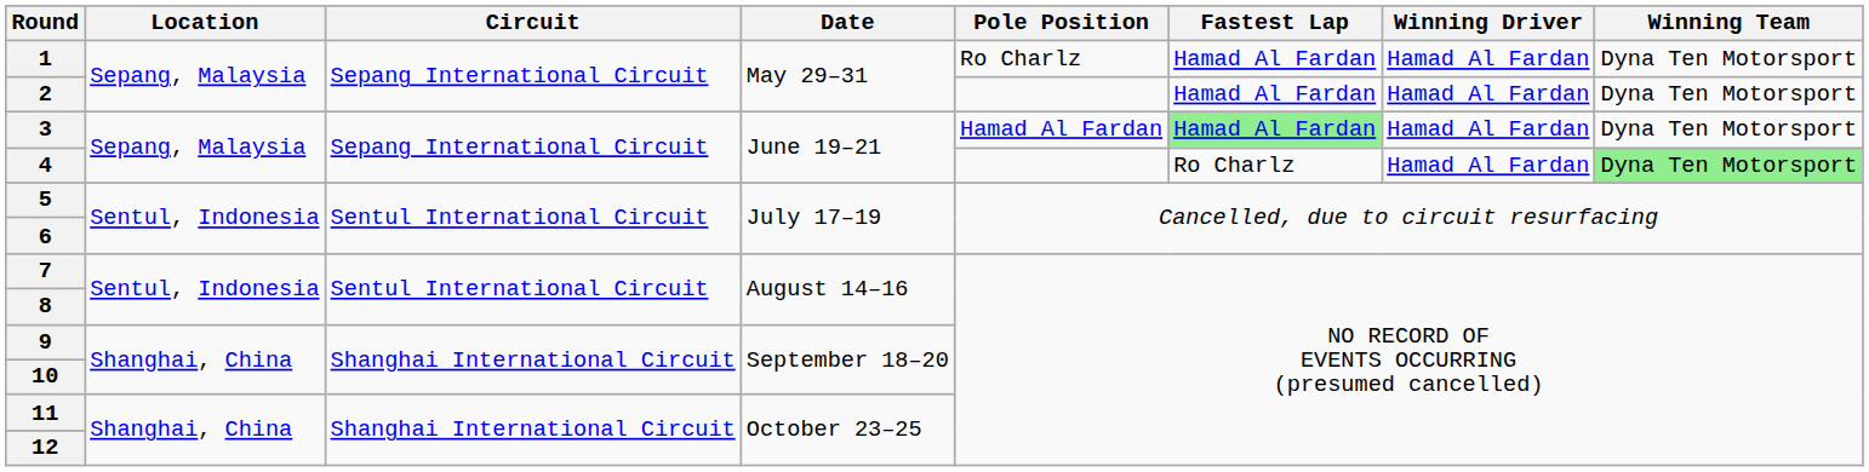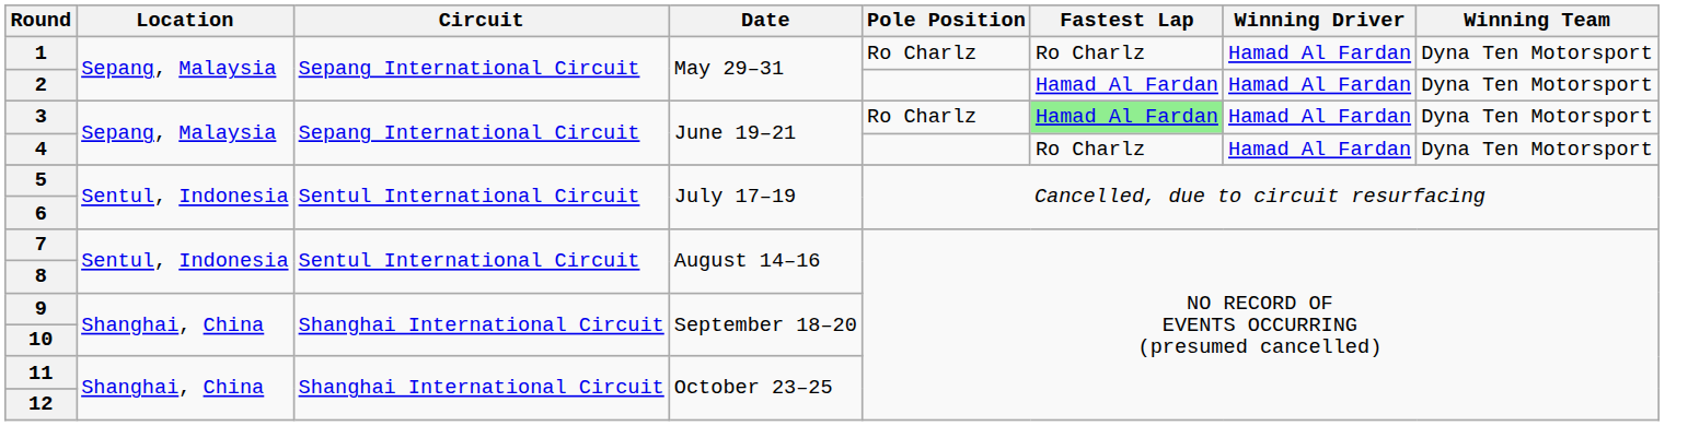 <table class="wikitable" style="font-size:85%;">
 <tr>
 <th>Round</th>
 <th>Location</th>
 <th>Circuit</th>
 <th>Date</th>
 <th>Pole Position</th>
 <th>Fastest Lap</th>
 <th>Winning Driver</th>
 <th>Winning Team</th>
 </tr>
 <tr>
 <th>1</th>
 <td rowspan=2 nowrap> <a href='#'>Sepang</a>, <a href='#'>Malaysia</a></td>
 <td rowspan=2 nowrap><a href='#'>Sepang International Circuit</a></td>
 <td rowspan=2>May 29–31</td>
 <td> Ro Charlz</td>
-<td nowrap> <a href='#'>Hamad Al Fardan</a></td>
+<td> Ro Charlz</td>
 <td nowrap> <a href='#'>Hamad Al Fardan</a></td>
 <td nowrap> Dyna Ten Motorsport</td>
 </tr>
 <tr>
 <th>2</th>
 <td></td>
 <td> <a href='#'>Hamad Al Fardan</a></td>
 <td> <a href='#'>Hamad Al Fardan</a></td>
 <td> Dyna Ten Motorsport</td>
 </tr>
 <tr>
 <th>3</th>
 <td rowspan=2> <a href='#'>Sepang</a>, <a href='#'>Malaysia</a></td>
 <td rowspan=2><a href='#'>Sepang International Circuit</a></td>
 <td rowspan=2>June 19–21</td>
-<td nowrap> <a href='#'>Hamad Al Fardan</a></td>
+<td> Ro Charlz</td>
 <td style="background: lightgreen;"> <a href='#'>Hamad Al Fardan</a></td>
 <td> <a href='#'>Hamad Al Fardan</a></td>
 <td> Dyna Ten Motorsport</td>
 </tr>
 <tr>
 <th>4</th>
 <td></td>
 <td> Ro Charlz</td>
 <td> <a href='#'>Hamad Al Fardan</a></td>
-<td style="background: lightgreen;"> Dyna Ten Motorsport</td>
+<td> Dyna Ten Motorsport</td>
 </tr>
 <tr>
 <th>5</th>
 <td rowspan=2> <a href='#'>Sentul</a>, <a href='#'>Indonesia</a></td>
 <td rowspan=2><a href='#'>Sentul International Circuit</a></td>
 <td rowspan=2>July 17–19</td>
 <td rowspan=2 colspan=4 align=center><em>Cancelled, due to circuit resurfacing</em></td>
 </tr>
 <tr>
 <th>6</th>
 </tr>
 <tr>
 <th>7</th>
 <td rowspan=2> <a href='#'>Sentul</a>, <a href='#'>Indonesia</a></td>
 <td rowspan=2><a href='#'>Sentul International Circuit</a></td>
 <td rowspan=2>August 14–16</td>
 <td rowspan=6 colspan=4 align=center>NO RECORD OF<br>EVENTS OCCURRING<br>(presumed cancelled)</td>
 </tr>
 <tr>
 <th>8</th>
 </tr>
 <tr>
 <th>9</th>
 <td rowspan=2> <a href='#'>Shanghai</a>, <a href='#'>China</a></td>
 <td rowspan=2 nowrap><a href='#'>Shanghai International Circuit</a></td>
 <td rowspan=2 nowrap>September 18–20</td>
 </tr>
 <tr>
 <th>10</th>
 </tr>
 <tr>
 <th>11</th>
 <td rowspan=2> <a href='#'>Shanghai</a>, <a href='#'>China</a></td>
 <td rowspan=2><a href='#'>Shanghai International Circuit</a></td>
 <td rowspan=2>October 23–25</td>
 </tr>
 <tr>
 <th>12</th>
 </tr>
 </table>
